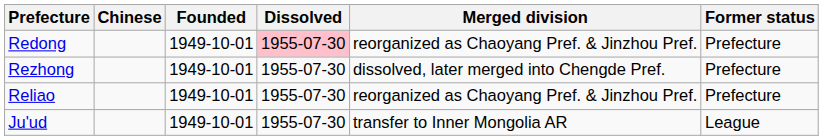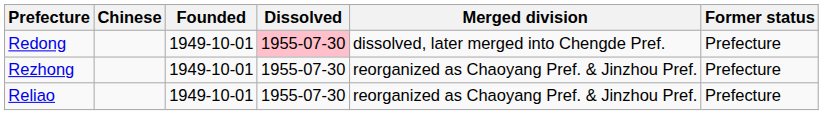 <table class="wikitable sortable">
 <tr>
 <th>Prefecture</th>
 <th>Chinese</th>
 <th>Founded</th>
 <th>Dissolved</th>
 <th>Merged division</th>
 <th>Former status</th>
 </tr>
 <tr>
 <td><a href='#'>Redong</a></td>
 <td><span></span></td>
 <td>1949-10-01</td>
 <td style="background: pink;">1955-07-30</td>
-<td>reorganized as Chaoyang Pref. & Jinzhou Pref.</td>
+<td>dissolved, later merged into Chengde Pref.</td>
 <td>Prefecture</td>
 </tr>
 <tr>
 <td><a href='#'>Rezhong</a></td>
 <td><span></span></td>
 <td>1949-10-01</td>
 <td>1955-07-30</td>
-<td>dissolved, later merged into Chengde Pref.</td>
+<td>reorganized as Chaoyang Pref. & Jinzhou Pref.</td>
 <td>Prefecture</td>
 </tr>
 <tr>
 <td><a href='#'>Reliao</a></td>
 <td><span></span></td>
 <td>1949-10-01</td>
 <td>1955-07-30</td>
 <td>reorganized as Chaoyang Pref. & Jinzhou Pref.</td>
 <td>Prefecture</td>
 </tr>
-<tr>
-<td><a href='#'>Ju'ud</a></td>
-<td><span></span></td>
-<td>1949-10-01</td>
-<td>1955-07-30</td>
-<td>transfer to Inner Mongolia AR</td>
-<td>League</td>
-</tr>
 </table>
